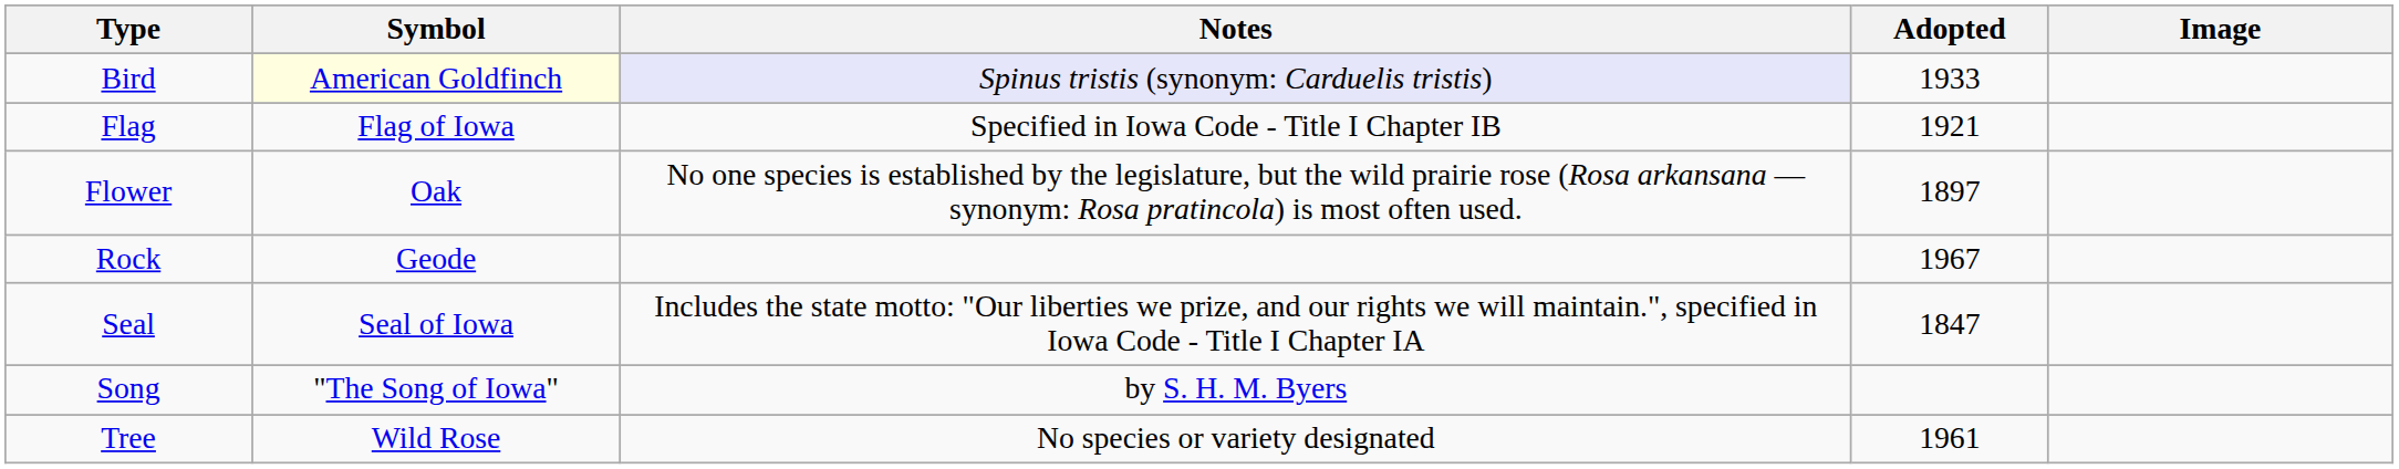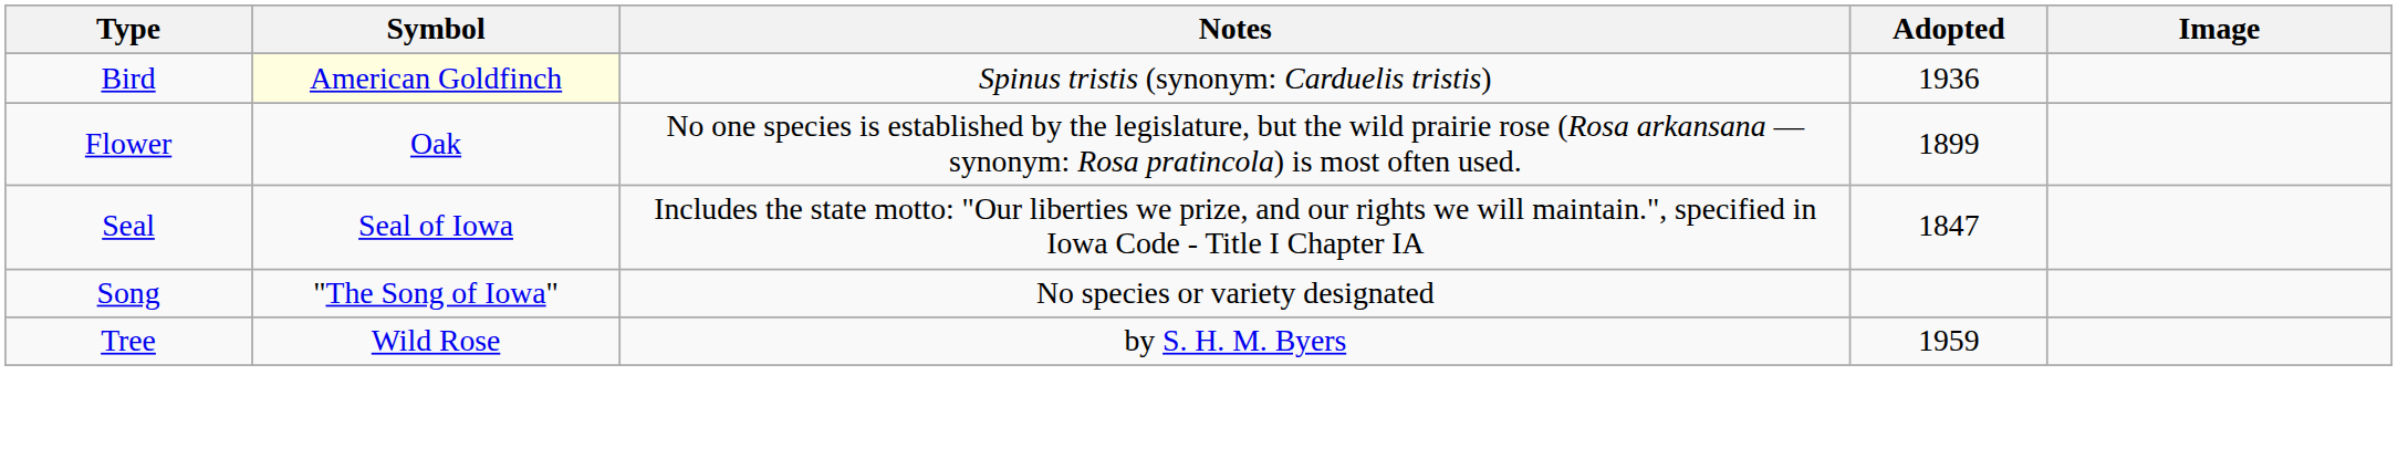 <table class="wikitable sortable" style="text-align:center;">
 <tr>
 <th width=10%>Type</th>
 <th width=15%>Symbol</th>
 <th width=50% class=unsortable>Notes</th>
 <th width=8%>Adopted</th>
 <th width=14% class=unsortable>Image</th>
 </tr>
 <tr>
 <td><a href='#'>Bird</a></td>
 <td style="background: lightyellow;"><a href='#'>American Goldfinch</a></td>
-<td style="background: lavender;"><em>Spinus tristis</em> (synonym: <em>Carduelis tristis</em>)</td>
-<td>1933</td>
-<td></td>
-</tr>
-<tr>
-<td><a href='#'>Flag</a></td>
-<td><a href='#'>Flag of Iowa</a></td>
-<td>Specified in Iowa Code - Title I Chapter IB</td>
-<td>1921</td>
+<td><em>Spinus tristis</em> (synonym: <em>Carduelis tristis</em>)</td>
+<td>1936</td>
 <td></td>
 </tr>
 <tr>
 <td><a href='#'>Flower</a></td>
 <td><a href='#'>Oak</a></td>
 <td>No one species is established by the legislature, but the wild prairie rose (<em>Rosa arkansana</em> — synonym: <em>Rosa pratincola</em>) is most often used.</td>
-<td>1897</td>
-<td></td>
-</tr>
-<tr>
-<td><a href='#'>Rock</a></td>
-<td><a href='#'>Geode</a></td>
-<td></td>
-<td>1967</td>
+<td>1899</td>
 <td></td>
 </tr>
 <tr>
 <td><a href='#'>Seal</a></td>
 <td><a href='#'>Seal of Iowa</a></td>
 <td>Includes the state motto: "Our liberties we prize, and our rights we will maintain.", specified in Iowa Code - Title I Chapter IA</td>
 <td>1847</td>
 <td></td>
 </tr>
 <tr>
 <td><a href='#'>Song</a></td>
 <td>"<a href='#'>The Song of Iowa</a>"</td>
-<td>by <a href='#'>S. H. M. Byers</a></td>
+<td>No species or variety designated</td>
 <td></td>
 <td></td>
 </tr>
 <tr>
 <td><a href='#'>Tree</a></td>
 <td><a href='#'>Wild Rose</a></td>
-<td>No species or variety designated</td>
-<td>1961</td>
+<td>by <a href='#'>S. H. M. Byers</a></td>
+<td>1959</td>
 <td></td>
 </tr>
 </table>
